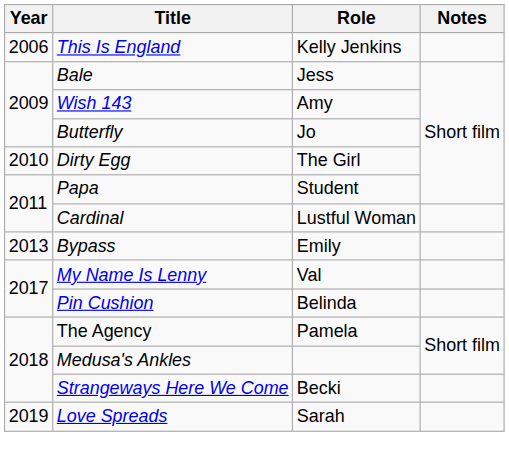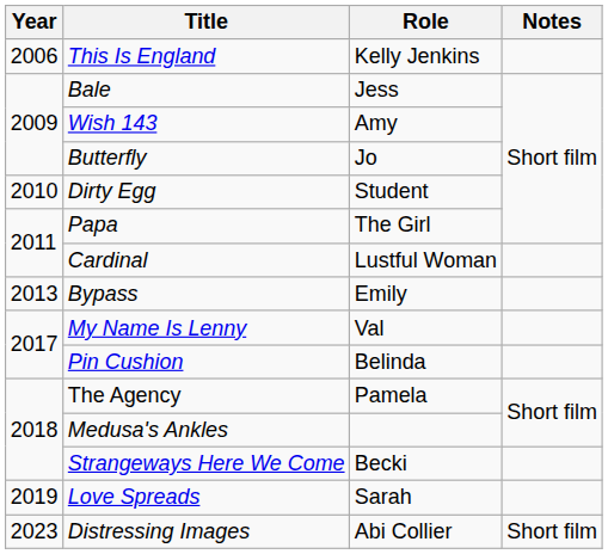 <table class="wikitable sortable">
 <tr>
 <th>Year</th>
 <th>Title</th>
 <th>Role</th>
 <th>Notes</th>
 </tr>
 <tr>
 <td>2006</td>
 <td><em><a href='#'>This Is England</a></em></td>
 <td>Kelly Jenkins</td>
 <td></td>
 </tr>
 <tr>
 <td rowspan="3">2009</td>
 <td><em>Bale</em></td>
 <td>Jess</td>
 <td rowspan="5">Short film</td>
 </tr>
 <tr>
 <td><em><a href='#'>Wish 143</a></em></td>
 <td>Amy</td>
 </tr>
 <tr>
 <td><em>Butterfly</em></td>
 <td>Jo</td>
 </tr>
 <tr>
 <td>2010</td>
 <td><em>Dirty Egg</em></td>
-<td>The Girl</td>
+<td>Student</td>
 </tr>
 <tr>
 <td rowspan="2">2011</td>
 <td><em>Papa</em></td>
-<td>Student</td>
+<td>The Girl</td>
 </tr>
 <tr>
 <td><em>Cardinal</em></td>
 <td>Lustful Woman</td>
 <td></td>
 </tr>
 <tr>
 <td>2013</td>
 <td><em>Bypass</em></td>
 <td>Emily</td>
 <td></td>
 </tr>
 <tr>
 <td rowspan="2">2017</td>
 <td><em><a href='#'>My Name Is Lenny</a></em></td>
 <td>Val</td>
 <td></td>
 </tr>
 <tr>
 <td><em><a href='#'>Pin Cushion</a></em></td>
 <td>Belinda</td>
 <td></td>
 </tr>
 <tr>
 <td rowspan="3">2018</td>
 <td>The Agency</td>
 <td>Pamela</td>
 <td rowspan="2">Short film</td>
 </tr>
 <tr>
 <td><em>Medusa's Ankles</em></td>
 <td Deirdre></td>
 </tr>
 <tr>
 <td><em><a href='#'>Strangeways Here We Come</a></em></td>
 <td>Becki</td>
 <td></td>
 </tr>
 <tr>
 <td>2019</td>
 <td><em><a href='#'>Love Spreads</a></em></td>
 <td>Sarah</td>
 <td></td>
 </tr>
+<tr>
+<td>2023</td>
+<td><em>Distressing Images</td>
+<td>Abi Collier</td>
+<td>Short film</td>
+</tr>
 </table>
